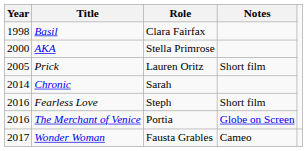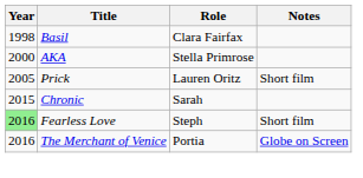 <table class="wikitable sortable">
 <tr>
 <th>Year</th>
 <th>Title</th>
 <th>Role</th>
 <th>Notes</th>
 </tr>
 <tr>
 <td>1998</td>
 <td><a href='#'><em>Basil</em></a></td>
 <td>Clara Fairfax</td>
 <td></td>
 </tr>
 <tr>
 <td>2000</td>
 <td><a href='#'><em>AKA</em></a></td>
 <td>Stella Primrose</td>
 <td></td>
 </tr>
 <tr>
 <td>2005</td>
 <td><em>Prick</em></td>
 <td>Lauren Oritz</td>
 <td>Short film</td>
 </tr>
 <tr>
-<td>2014</td>
+<td>2015</td>
 <td><a href='#'><em>Chronic</em></a></td>
 <td>Sarah</td>
 <td></td>
 </tr>
 <tr>
-<td>2016</td>
+<td style="background: lightgreen;">2016</td>
 <td><em>Fearless Love</em></td>
 <td>Steph</td>
 <td>Short film</td>
 </tr>
 <tr>
 <td>2016</td>
 <td><em><a href='#'>The Merchant of Venice</a></em></td>
 <td>Portia</td>
 <td><a href='#'>Globe on Screen</a></td>
 </tr>
-<tr>
-<td>2017</td>
-<td><a href='#'><em>Wonder Woman</em></a></td>
-<td>Fausta Grables</td>
-<td>Cameo</td>
-<td></td>
-</tr>
 </table>
